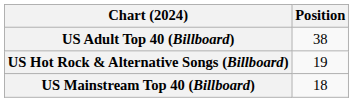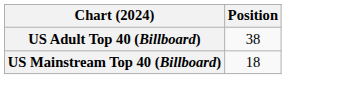 <table class="wikitable sortable plainrowheaders" style="text-align:center">
 <tr>
 <th scope="col">Chart (2024)</th>
 <th scope="col">Position</th>
 </tr>
 <tr>
 <th scope="row">US Adult Top 40 (<em>Billboard</em>)</th>
 <td>38</td>
 </tr>
 <tr>
-<th scope="row">US Hot Rock & Alternative Songs (<em>Billboard</em>)</th>
-<td>19</td>
-</tr>
-<tr>
 <th scope="row">US Mainstream Top 40 (<em>Billboard</em>)</th>
 <td>18</td>
 </tr>
 </table>
